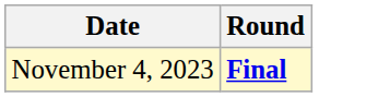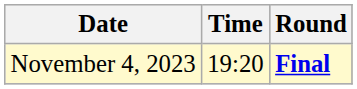 <table class="wikitable">
 <tr>
 <th>Date</th>
+<th>Time</th>
 <th>Round</th>
 </tr>
 <tr style=background:lemonchiffon>
 <td>November 4, 2023</td>
+<td>19:20</td>
 <td><strong><a href='#'>Final</a></strong></td>
 </tr>
 </table>
